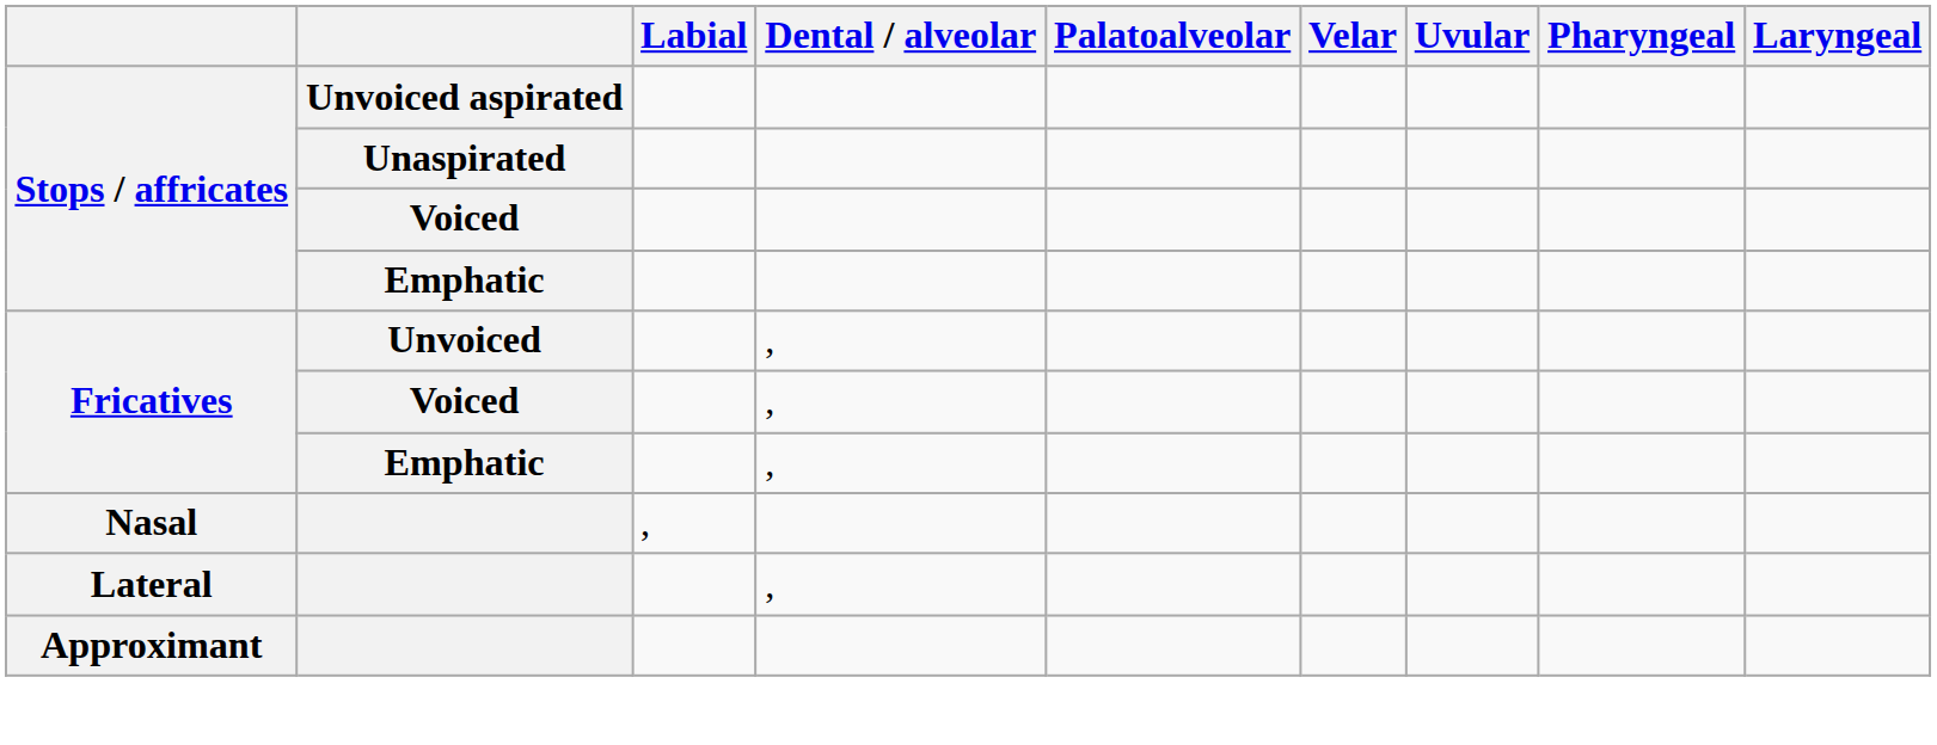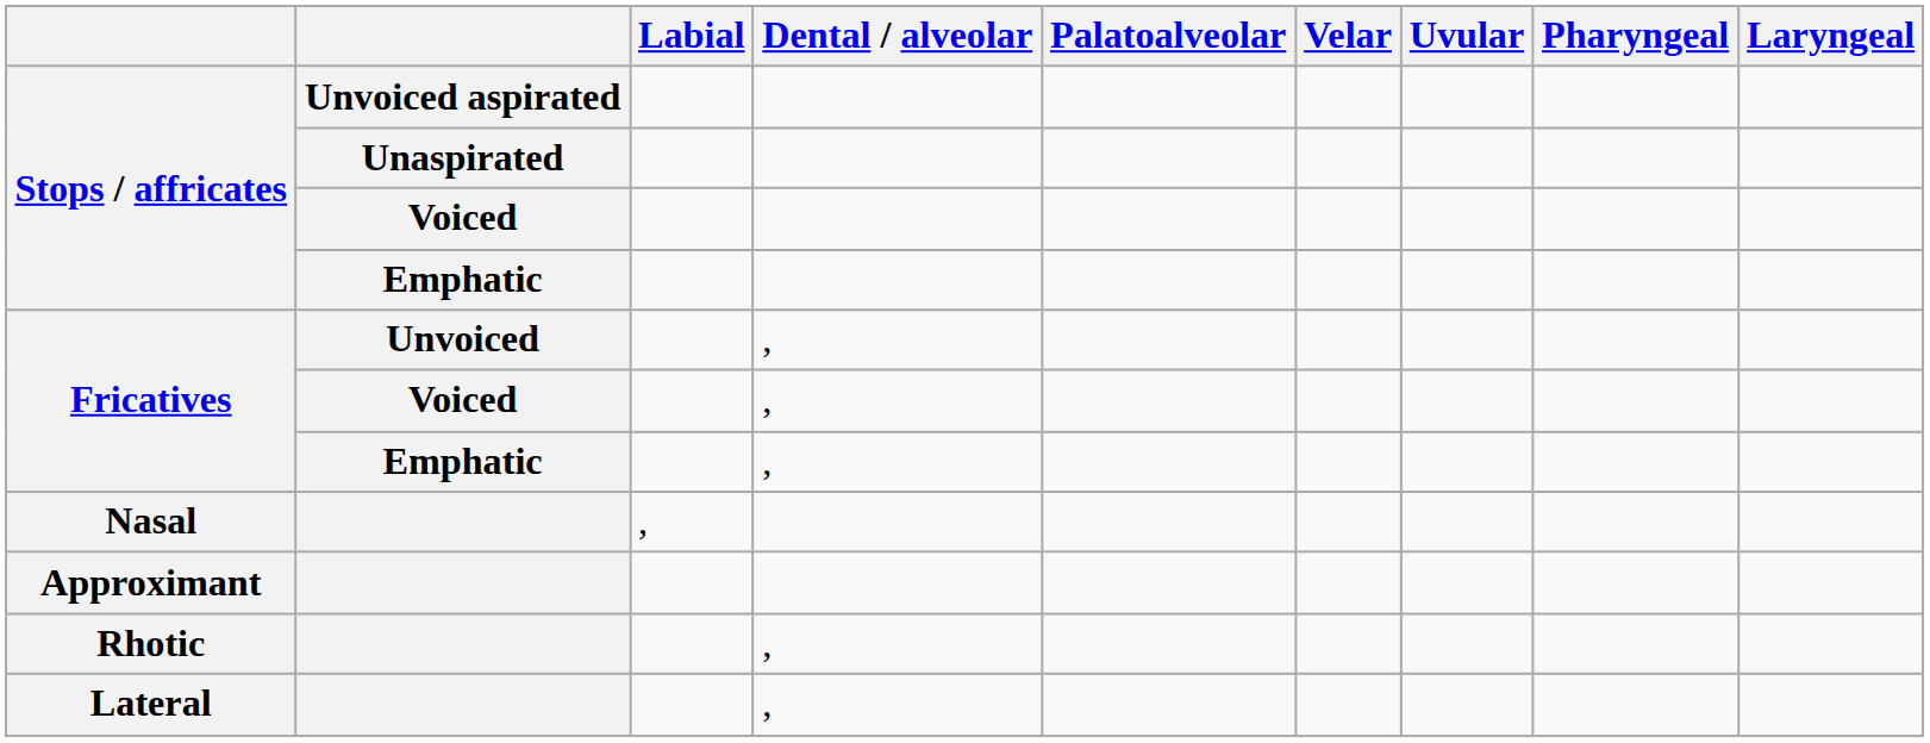 <table class="wikitable">
 <tr>
 <th></th>
 <th></th>
 <th><a href='#'>Labial</a></th>
 <th><a href='#'>Dental</a> / <a href='#'>alveolar</a></th>
 <th><a href='#'>Palatoalveolar</a></th>
 <th><a href='#'>Velar</a></th>
 <th><a href='#'>Uvular</a></th>
 <th><a href='#'>Pharyngeal</a></th>
 <th><a href='#'>Laryngeal</a></th>
 </tr>
 <tr>
 <th rowspan="4"><a href='#'>Stops</a> / <a href='#'>affricates</a></th>
 <th>Unvoiced aspirated</th>
 <td></td>
 <td></td>
 <td></td>
 <td></td>
 <td></td>
 <td></td>
 <td></td>
 </tr>
 <tr>
 <th>Unaspirated</th>
 <td></td>
 <td></td>
 <td></td>
 <td></td>
 <td></td>
 <td></td>
 <td></td>
 </tr>
 <tr>
 <th>Voiced</th>
 <td></td>
 <td></td>
 <td></td>
 <td></td>
 <td></td>
 <td></td>
 <td></td>
 </tr>
 <tr>
 <th>Emphatic</th>
 <td></td>
 <td></td>
 <td></td>
 <td></td>
 <td></td>
 <td></td>
 <td></td>
 </tr>
 <tr>
 <th rowspan="3"><a href='#'>Fricatives</a></th>
 <th>Unvoiced</th>
 <td></td>
 <td>, </td>
 <td></td>
 <td></td>
 <td></td>
 <td></td>
 <td></td>
 </tr>
 <tr>
 <th>Voiced</th>
 <td></td>
 <td>, </td>
 <td></td>
 <td></td>
 <td></td>
 <td></td>
 <td></td>
 </tr>
 <tr>
 <th>Emphatic</th>
 <td></td>
 <td>, </td>
 <td></td>
 <td></td>
 <td></td>
 <td></td>
 <td></td>
 </tr>
 <tr>
 <th>Nasal</th>
 <th></th>
 <td>, </td>
 <td></td>
 <td></td>
 <td></td>
 <td></td>
 <td></td>
 <td></td>
 </tr>
 <tr>
+<th>Approximant</th>
+<th></th>
+<td></td>
+<td></td>
+<td></td>
+<td></td>
+<td></td>
+<td></td>
+<td></td>
+</tr>
+<tr>
+<th>Rhotic</th>
+<th></th>
+<td></td>
+<td>, </td>
+<td></td>
+<td></td>
+<td></td>
+<td></td>
+<td></td>
+</tr>
+<tr>
 <th>Lateral</th>
 <th></th>
 <td></td>
 <td>, </td>
 <td></td>
 <td></td>
 <td></td>
 <td></td>
 <td></td>
 </tr>
-<tr>
-<th>Approximant</th>
-<th></th>
-<td></td>
-<td></td>
-<td></td>
-<td></td>
-<td></td>
-<td></td>
-<td></td>
-</tr>
 </table>
